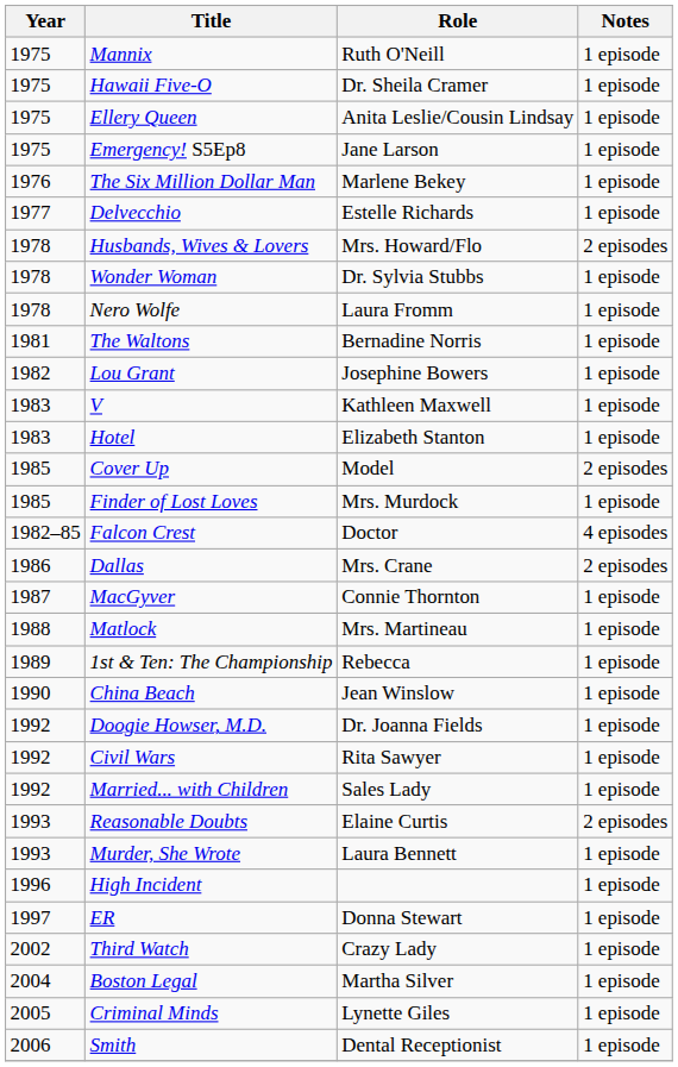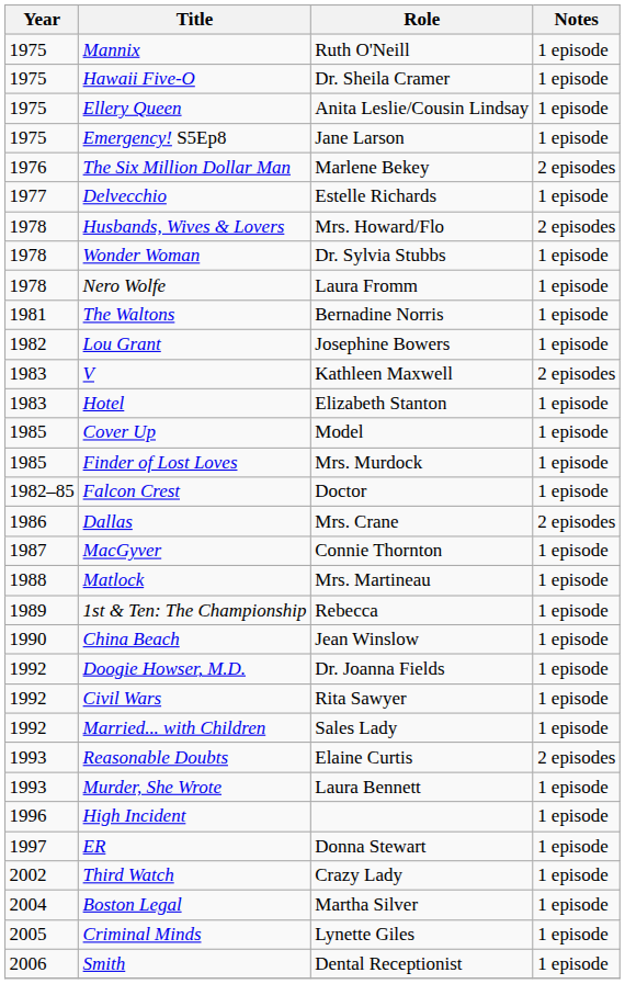 <table class="wikitable sortable">
 <tr>
 <th>Year</th>
 <th>Title</th>
 <th>Role</th>
 <th>Notes</th>
 </tr>
 <tr>
 <td>1975</td>
 <td><em><a href='#'>Mannix</a></em></td>
 <td>Ruth O'Neill</td>
 <td>1 episode</td>
 </tr>
 <tr>
 <td>1975</td>
 <td><em><a href='#'>Hawaii Five-O</a></em></td>
 <td>Dr. Sheila Cramer</td>
 <td>1 episode</td>
 </tr>
 <tr>
 <td>1975</td>
 <td><em><a href='#'>Ellery Queen</a></em></td>
 <td>Anita Leslie/Cousin Lindsay</td>
 <td>1 episode</td>
 </tr>
 <tr>
 <td>1975</td>
 <td><em><a href='#'>Emergency!</a></em> S5Ep8</td>
 <td>Jane Larson</td>
 <td>1 episode</td>
 </tr>
 <tr>
 <td>1976</td>
 <td><em><a href='#'>The Six Million Dollar Man</a></em></td>
 <td>Marlene Bekey</td>
-<td>1 episode</td>
+<td>2 episodes</td>
 </tr>
 <tr>
 <td>1977</td>
 <td><em><a href='#'>Delvecchio</a></em></td>
 <td>Estelle Richards</td>
 <td>1 episode</td>
 </tr>
 <tr>
 <td>1978</td>
 <td><em><a href='#'>Husbands, Wives & Lovers</a></em></td>
 <td>Mrs. Howard/Flo</td>
 <td>2 episodes</td>
 </tr>
 <tr>
 <td>1978</td>
 <td><em><a href='#'>Wonder Woman</a></em></td>
 <td>Dr. Sylvia Stubbs</td>
 <td>1 episode</td>
 </tr>
 <tr>
 <td>1978</td>
 <td><em>Nero Wolfe</em></td>
 <td>Laura Fromm</td>
 <td>1 episode</td>
 </tr>
 <tr>
 <td>1981</td>
 <td><em><a href='#'>The Waltons</a></em></td>
 <td>Bernadine Norris</td>
 <td>1 episode</td>
 </tr>
 <tr>
 <td>1982</td>
 <td><em><a href='#'>Lou Grant</a></em></td>
 <td>Josephine Bowers</td>
 <td>1 episode</td>
 </tr>
 <tr>
 <td>1983</td>
 <td><em><a href='#'>V</a></em></td>
 <td>Kathleen Maxwell</td>
-<td>1 episode</td>
+<td>2 episodes</td>
 </tr>
 <tr>
 <td>1983</td>
 <td><em><a href='#'>Hotel</a></em></td>
 <td>Elizabeth Stanton</td>
 <td>1 episode</td>
 </tr>
 <tr>
 <td>1985</td>
 <td><em><a href='#'>Cover Up</a></em></td>
 <td>Model</td>
-<td>2 episodes</td>
+<td>1 episode</td>
 </tr>
 <tr>
 <td>1985</td>
 <td><em><a href='#'>Finder of Lost Loves</a></em></td>
 <td>Mrs. Murdock</td>
 <td>1 episode</td>
 </tr>
 <tr>
 <td>1982–85</td>
 <td><em><a href='#'>Falcon Crest</a></em></td>
 <td>Doctor</td>
-<td>4 episodes</td>
+<td>1 episode</td>
 </tr>
 <tr>
 <td>1986</td>
 <td><em><a href='#'>Dallas</a></em></td>
 <td>Mrs. Crane</td>
 <td>2 episodes</td>
 </tr>
 <tr>
 <td>1987</td>
 <td><em><a href='#'>MacGyver</a></em></td>
 <td>Connie Thornton</td>
 <td>1 episode</td>
 </tr>
 <tr>
 <td>1988</td>
 <td><em><a href='#'>Matlock</a></em></td>
 <td>Mrs. Martineau</td>
 <td>1 episode</td>
 </tr>
 <tr>
 <td>1989</td>
 <td><em>1st & Ten: The Championship</em></td>
 <td>Rebecca</td>
 <td>1 episode</td>
 </tr>
 <tr>
 <td>1990</td>
 <td><em><a href='#'>China Beach</a></em></td>
 <td>Jean Winslow</td>
 <td>1 episode</td>
 </tr>
 <tr>
 <td>1992</td>
 <td><em><a href='#'>Doogie Howser, M.D.</a></em></td>
 <td>Dr. Joanna Fields</td>
 <td>1 episode</td>
 </tr>
 <tr>
 <td>1992</td>
 <td><em><a href='#'>Civil Wars</a></em></td>
 <td>Rita Sawyer</td>
 <td>1 episode</td>
 </tr>
 <tr>
 <td>1992</td>
 <td><em><a href='#'>Married... with Children</a></em></td>
 <td>Sales Lady</td>
 <td>1 episode</td>
 </tr>
 <tr>
 <td>1993</td>
 <td><em><a href='#'>Reasonable Doubts</a></em></td>
 <td>Elaine Curtis</td>
 <td>2 episodes</td>
 </tr>
 <tr>
 <td>1993</td>
 <td><em><a href='#'>Murder, She Wrote</a></em></td>
 <td>Laura Bennett</td>
 <td>1 episode</td>
 </tr>
 <tr>
 <td>1996</td>
 <td><em><a href='#'>High Incident</a></em></td>
 <td></td>
 <td>1 episode</td>
 </tr>
 <tr>
 <td>1997</td>
 <td><em><a href='#'>ER</a></em></td>
 <td>Donna Stewart</td>
 <td>1 episode</td>
 </tr>
 <tr>
 <td>2002</td>
 <td><em><a href='#'>Third Watch</a></em></td>
 <td>Crazy Lady</td>
 <td>1 episode</td>
 </tr>
 <tr>
 <td>2004</td>
 <td><em><a href='#'>Boston Legal</a></em></td>
 <td>Martha Silver</td>
 <td>1 episode</td>
 </tr>
 <tr>
 <td>2005</td>
 <td><em><a href='#'>Criminal Minds</a></em></td>
 <td>Lynette Giles</td>
 <td>1 episode</td>
 </tr>
 <tr>
 <td>2006</td>
 <td><em><a href='#'>Smith</a></em></td>
 <td>Dental Receptionist</td>
 <td>1 episode</td>
 </tr>
 <tr>
 </tr>
 </table>
